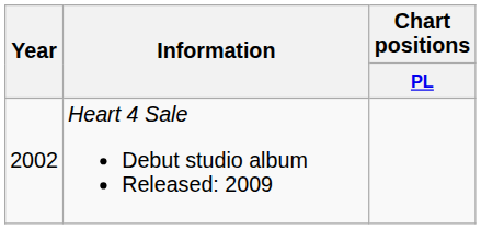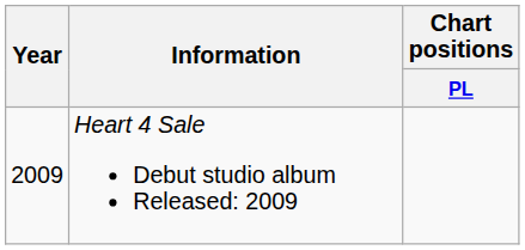 <table class="wikitable">
 <tr>
 <th align="center" rowspan="2">Year</th>
 <th width="220" align="center" rowspan="2">Information</th>
 <th align="center" colspan="1">Chart positions</th>
 </tr>
 <tr>
 <th width="40"><small><a href='#'>PL</a></small></th>
 </tr>
 <tr>
-<td align="center">2002</td>
+<td align="center">2009</td>
 <td align="left"><em>Heart 4 Sale</em><br><ul><li>Debut studio album</li><li>Released: 2009</li></ul></td>
 <td></td>
 </tr>
 </table>
